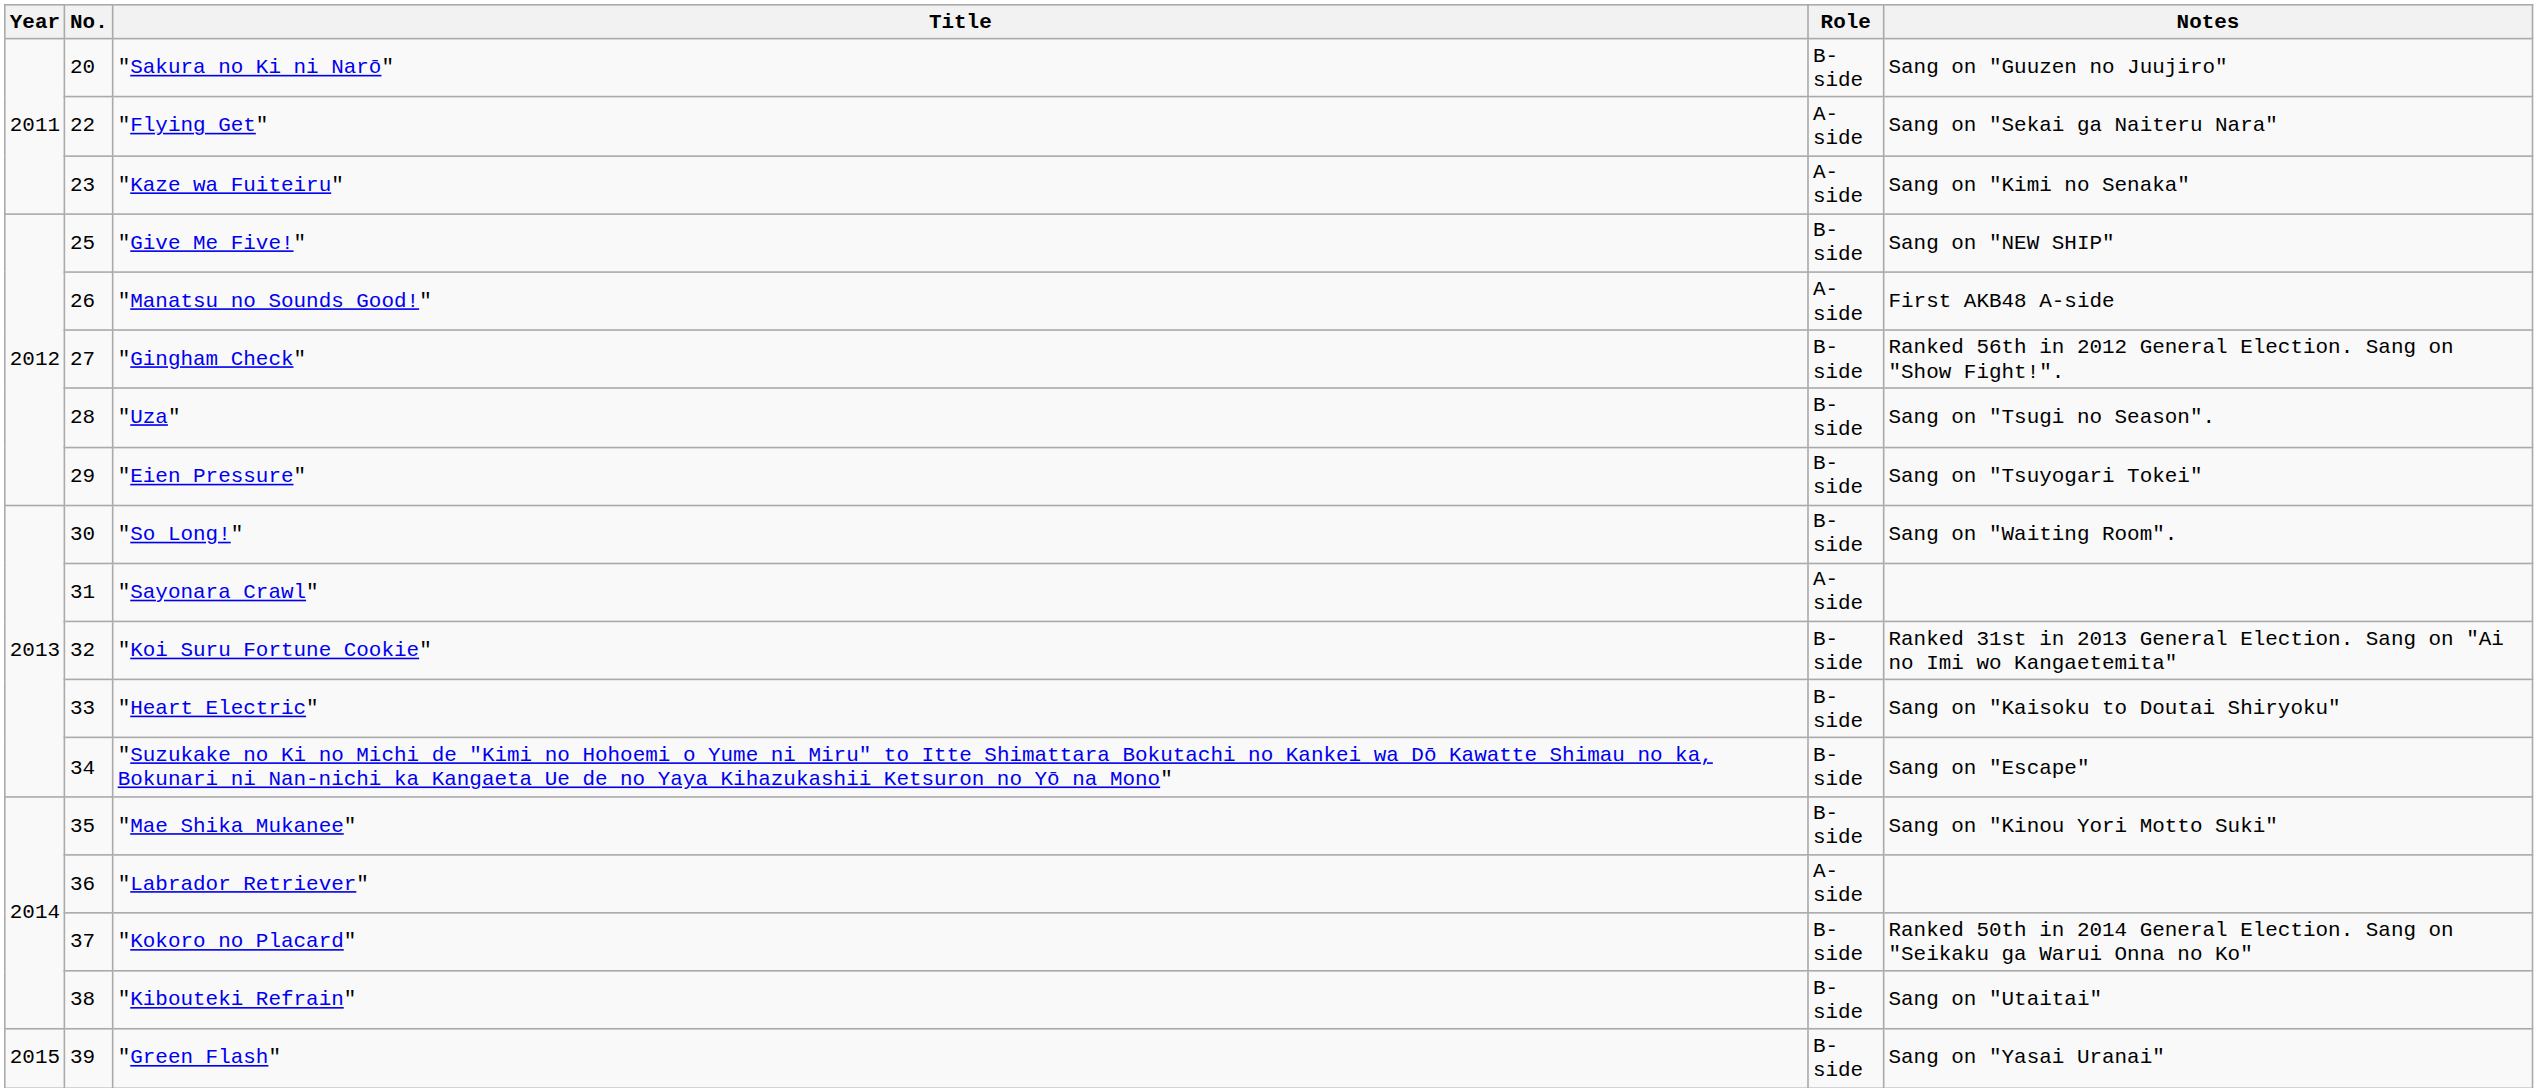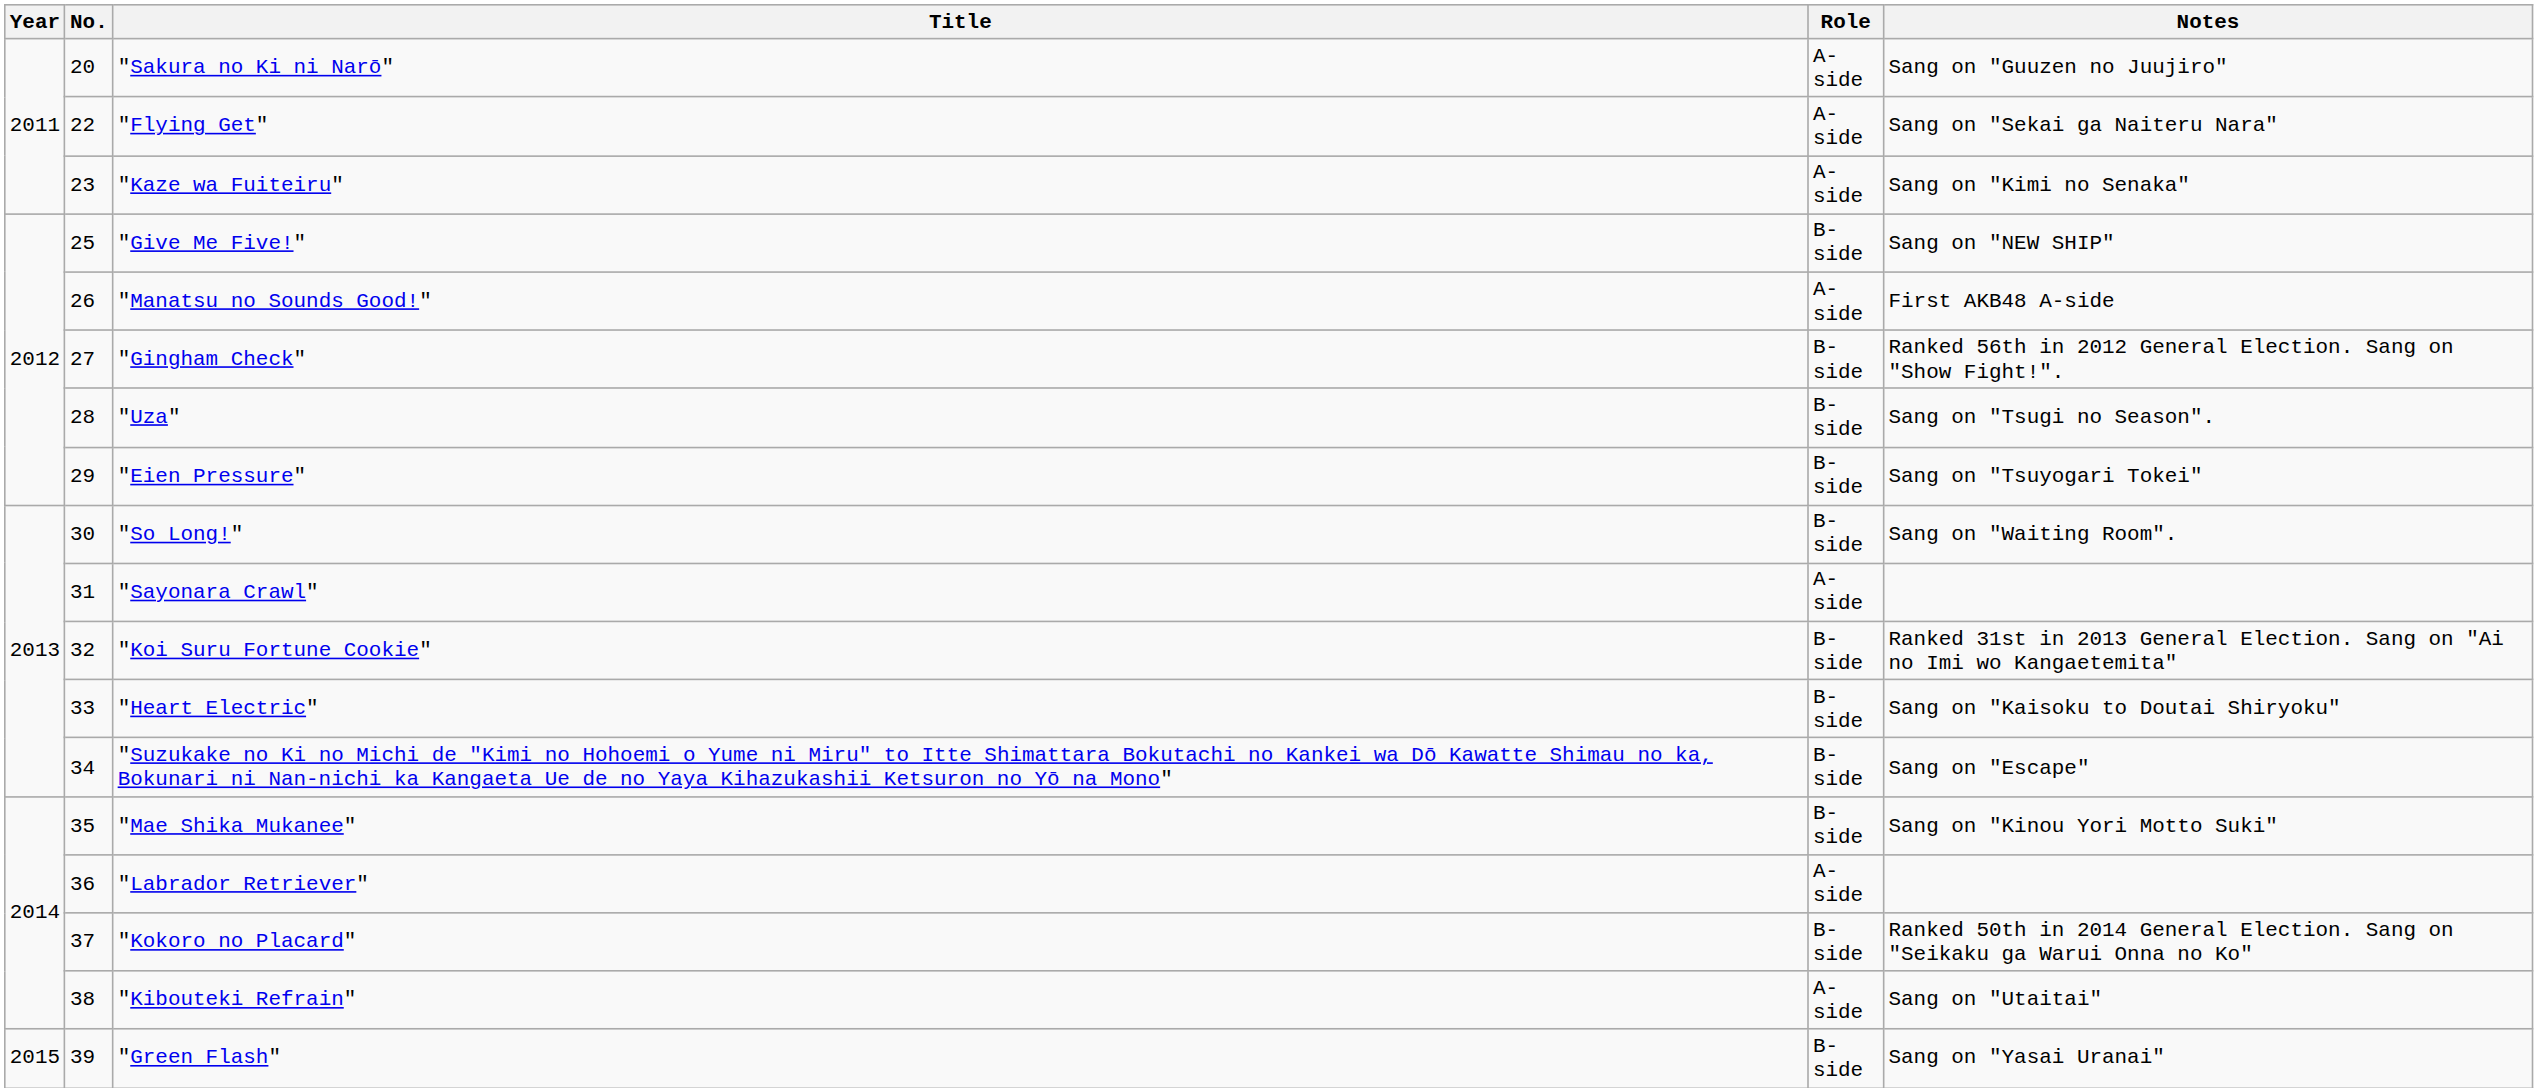 <table class="wikitable sortable">
 <tr>
 <th>Year</th>
 <th data-sort-type="number">No. </th>
 <th>Title </th>
 <th>Role </th>
 <th class="unsortable">Notes </th>
 </tr>
 <tr>
 <td rowspan="3">2011</td>
 <td>20</td>
 <td>"<a href='#'>Sakura no Ki ni Narō</a>"</td>
-<td>B-side</td>
+<td>A-side</td>
 <td>Sang on "Guuzen no Juujiro"</td>
 </tr>
 <tr>
 <td>22</td>
 <td>"<a href='#'>Flying Get</a>"</td>
 <td>A-side</td>
 <td>Sang on "Sekai ga Naiteru Nara"</td>
 </tr>
 <tr>
 <td>23</td>
 <td>"<a href='#'>Kaze wa Fuiteiru</a>"</td>
 <td>A-side</td>
 <td>Sang on "Kimi no Senaka"</td>
 </tr>
 <tr>
 <td rowspan="5">2012</td>
 <td>25</td>
 <td>"<a href='#'>Give Me Five!</a>"</td>
 <td>B-side</td>
 <td>Sang on "NEW SHIP"</td>
 </tr>
 <tr>
 <td>26</td>
 <td>"<a href='#'>Manatsu no Sounds Good!</a>"</td>
 <td>A-side</td>
 <td>First AKB48 A-side</td>
 </tr>
 <tr>
 <td>27</td>
 <td>"<a href='#'>Gingham Check</a>"</td>
 <td>B-side</td>
 <td>Ranked 56th in 2012 General Election. Sang on "Show Fight!".</td>
 </tr>
 <tr>
 <td>28</td>
 <td>"<a href='#'>Uza</a>"</td>
 <td>B-side</td>
 <td>Sang on "Tsugi no Season".</td>
 </tr>
 <tr>
 <td>29</td>
 <td>"<a href='#'>Eien Pressure</a>"</td>
 <td>B-side</td>
 <td>Sang on "Tsuyogari Tokei"</td>
 </tr>
 <tr>
 <td rowspan="5">2013</td>
 <td>30</td>
 <td>"<a href='#'>So Long!</a>"</td>
 <td>B-side</td>
 <td>Sang on "Waiting Room".</td>
 </tr>
 <tr>
 <td>31</td>
 <td>"<a href='#'>Sayonara Crawl</a>"</td>
 <td>A-side</td>
 <td></td>
 </tr>
 <tr>
 <td>32</td>
 <td>"<a href='#'>Koi Suru Fortune Cookie</a>"</td>
 <td>B-side</td>
 <td>Ranked 31st in 2013 General Election. Sang on "Ai no Imi wo Kangaetemita"</td>
 </tr>
 <tr>
 <td>33</td>
 <td>"<a href='#'>Heart Electric</a>"</td>
 <td>B-side</td>
 <td>Sang on "Kaisoku to Doutai Shiryoku"</td>
 </tr>
 <tr>
 <td>34</td>
 <td>"<a href='#'>Suzukake no Ki no Michi de "Kimi no Hohoemi o Yume ni Miru" to Itte Shimattara Bokutachi no Kankei wa Dō Kawatte Shimau no ka, Bokunari ni Nan-nichi ka Kangaeta Ue de no Yaya Kihazukashii Ketsuron no Yō na Mono</a>"</td>
 <td>B-side</td>
 <td>Sang on "Escape"</td>
 </tr>
 <tr>
 <td rowspan="4">2014</td>
 <td>35</td>
 <td>"<a href='#'>Mae Shika Mukanee</a>"</td>
 <td>B-side</td>
 <td>Sang on "Kinou Yori Motto Suki"</td>
 </tr>
 <tr>
 <td>36</td>
 <td>"<a href='#'>Labrador Retriever</a>"</td>
 <td>A-side</td>
 <td></td>
 </tr>
 <tr>
 <td>37</td>
 <td>"<a href='#'>Kokoro no Placard</a>"</td>
 <td>B-side</td>
 <td>Ranked 50th in 2014 General Election. Sang on "Seikaku ga Warui Onna no Ko"</td>
 </tr>
 <tr>
 <td>38</td>
 <td>"<a href='#'>Kibouteki Refrain</a>"</td>
-<td>B-side</td>
+<td>A-side</td>
 <td>Sang on "Utaitai"</td>
 </tr>
 <tr>
 <td rowspan="1">2015</td>
 <td>39</td>
 <td>"<a href='#'>Green Flash</a>"</td>
 <td>B-side</td>
 <td>Sang on "Yasai Uranai"</td>
 </tr>
 </table>
